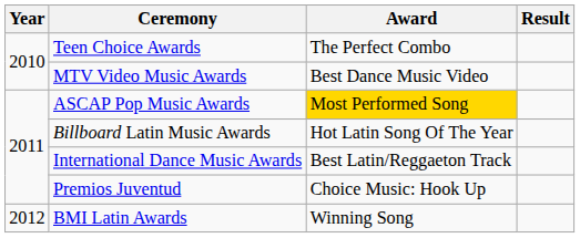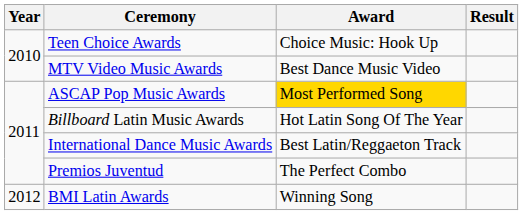 <table class="wikitable">
 <tr>
 <th>Year</th>
 <th>Ceremony</th>
 <th>Award</th>
 <th>Result</th>
 </tr>
 <tr>
 <td rowspan=2>2010</td>
 <td><a href='#'>Teen Choice Awards</a></td>
-<td>The Perfect Combo</td>
+<td>Choice Music: Hook Up</td>
 <td></td>
 </tr>
 <tr>
 <td><a href='#'>MTV Video Music Awards</a></td>
 <td>Best Dance Music Video </td>
 <td></td>
 </tr>
 <tr>
 <td rowspan=4>2011</td>
 <td><a href='#'>ASCAP Pop Music Awards</a></td>
 <td style="background: gold;">Most Performed Song</td>
 <td></td>
 </tr>
 <tr>
 <td><em>Billboard</em> Latin Music Awards</td>
 <td>Hot Latin Song Of The Year</td>
 <td></td>
 </tr>
 <tr>
 <td><a href='#'>International Dance Music Awards</a></td>
 <td>Best Latin/Reggaeton Track</td>
 <td></td>
 </tr>
 <tr>
 <td><a href='#'>Premios Juventud</a></td>
-<td>Choice Music: Hook Up</td>
+<td>The Perfect Combo</td>
 <td></td>
 </tr>
 <tr>
 <td>2012</td>
 <td><a href='#'>BMI Latin Awards</a></td>
 <td>Winning Song</td>
 <td></td>
 </tr>
 </table>
